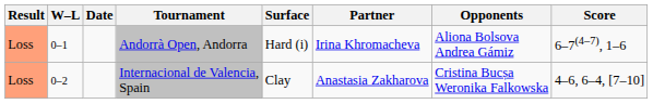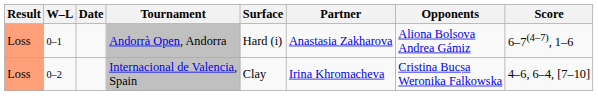 <table class="sortable wikitable">
 <tr>
 <th>Result</th>
 <th class="unsortable">W–L</th>
 <th>Date</th>
 <th>Tournament</th>
 <th>Surface</th>
 <th>Partner</th>
 <th>Opponents</th>
 <th class="unsortable">Score</th>
 </tr>
 <tr>
 <td style="background:#ffa07a;">Loss</td>
 <td><small>0–1</small></td>
 <td><a href='#'></a></td>
 <td style="background:silver;"><a href='#'>Andorrà Open</a>, Andorra</td>
 <td>Hard (i)</td>
-<td> <a href='#'>Irina Khromacheva</a></td>
+<td> <a href='#'>Anastasia Zakharova</a></td>
 <td> <a href='#'>Aliona Bolsova</a> <br>  <a href='#'>Andrea Gámiz</a></td>
 <td>6–7<sup>(4–7)</sup>, 1–6</td>
 </tr>
 <tr>
 <td style="background:#ffa07a;">Loss</td>
 <td><small>0–2</small></td>
 <td><a href='#'></a></td>
 <td style="background:silver;"><a href='#'>Internacional de Valencia</a>, <br>Spain</td>
 <td>Clay</td>
-<td> <a href='#'>Anastasia Zakharova</a></td>
+<td> <a href='#'>Irina Khromacheva</a></td>
 <td> <a href='#'>Cristina Bucșa</a> <br>  <a href='#'>Weronika Falkowska</a></td>
 <td>4–6, 6–4, [7–10]</td>
 </tr>
 </table>
